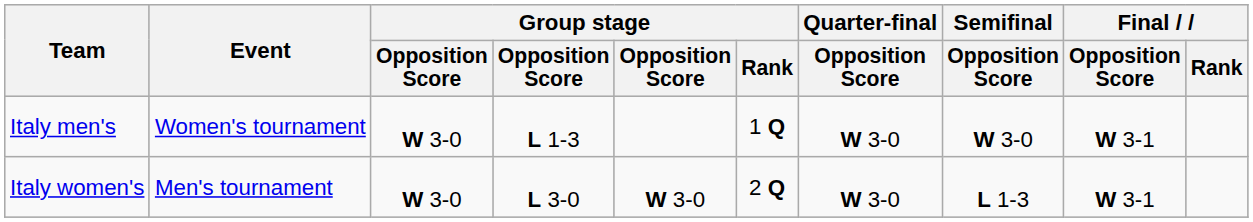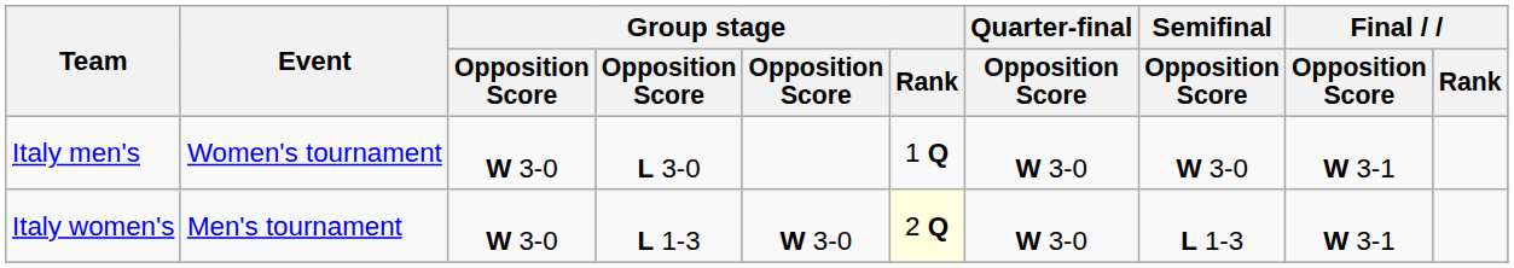 <table class="wikitable" style="text-align:center; font-size:90%">
 <tr>
 <th rowspan=2>Team</th>
 <th rowspan=2>Event</th>
 <th colspan=4>Group stage</th>
 <th>Quarter-final</th>
 <th>Semifinal</th>
 <th colspan=2>Final /  / </th>
 </tr>
 <tr style="font-size:95%">
 <th>Opposition<br>Score</th>
 <th>Opposition<br>Score</th>
 <th>Opposition<br>Score</th>
 <th>Rank</th>
 <th>Opposition<br>Score</th>
 <th>Opposition<br>Score</th>
 <th>Opposition<br>Score</th>
 <th>Rank</th>
 </tr>
 <tr>
 <td align=left><a href='#'>Italy men's</a></td>
 <td align=left><a href='#'>Women's tournament</a></td>
 <td><br><strong>W</strong> 3-0</td>
-<td><br><strong>L</strong> 1-3</td>
+<td><br><strong>L</strong> 3-0</td>
 <td></td>
 <td>1 <strong>Q</strong></td>
 <td><br><strong>W</strong> 3-0</td>
 <td><br><strong>W</strong> 3-0</td>
 <td><br><strong>W</strong> 3-1</td>
 <td></td>
 </tr>
 <tr>
 <td align=left><a href='#'>Italy women's</a></td>
 <td align=left><a href='#'>Men's tournament</a></td>
 <td><br><strong>W</strong> 3-0</td>
-<td><br><strong>L</strong> 3-0</td>
+<td><br><strong>L</strong> 1-3</td>
 <td><br><strong>W</strong> 3-0</td>
-<td>2 <strong>Q</strong></td>
+<td style="background: lightyellow;">2 <strong>Q</strong></td>
 <td><br><strong>W</strong> 3-0</td>
 <td><br><strong>L</strong> 1-3</td>
 <td><br><strong>W</strong> 3-1</td>
 <td></td>
 </tr>
 </table>
